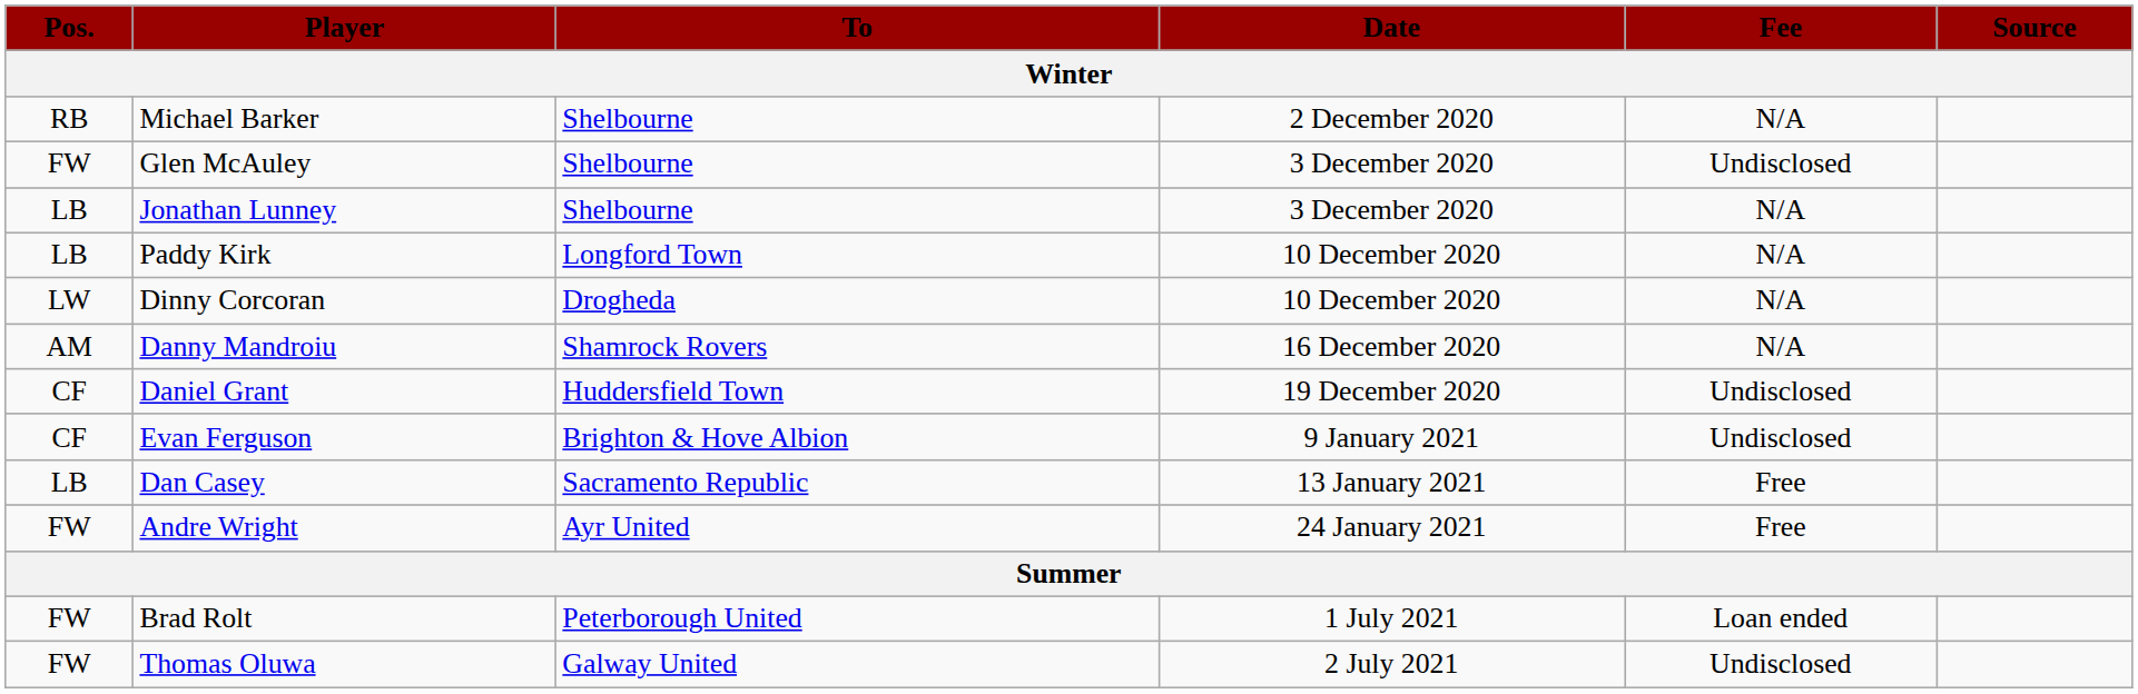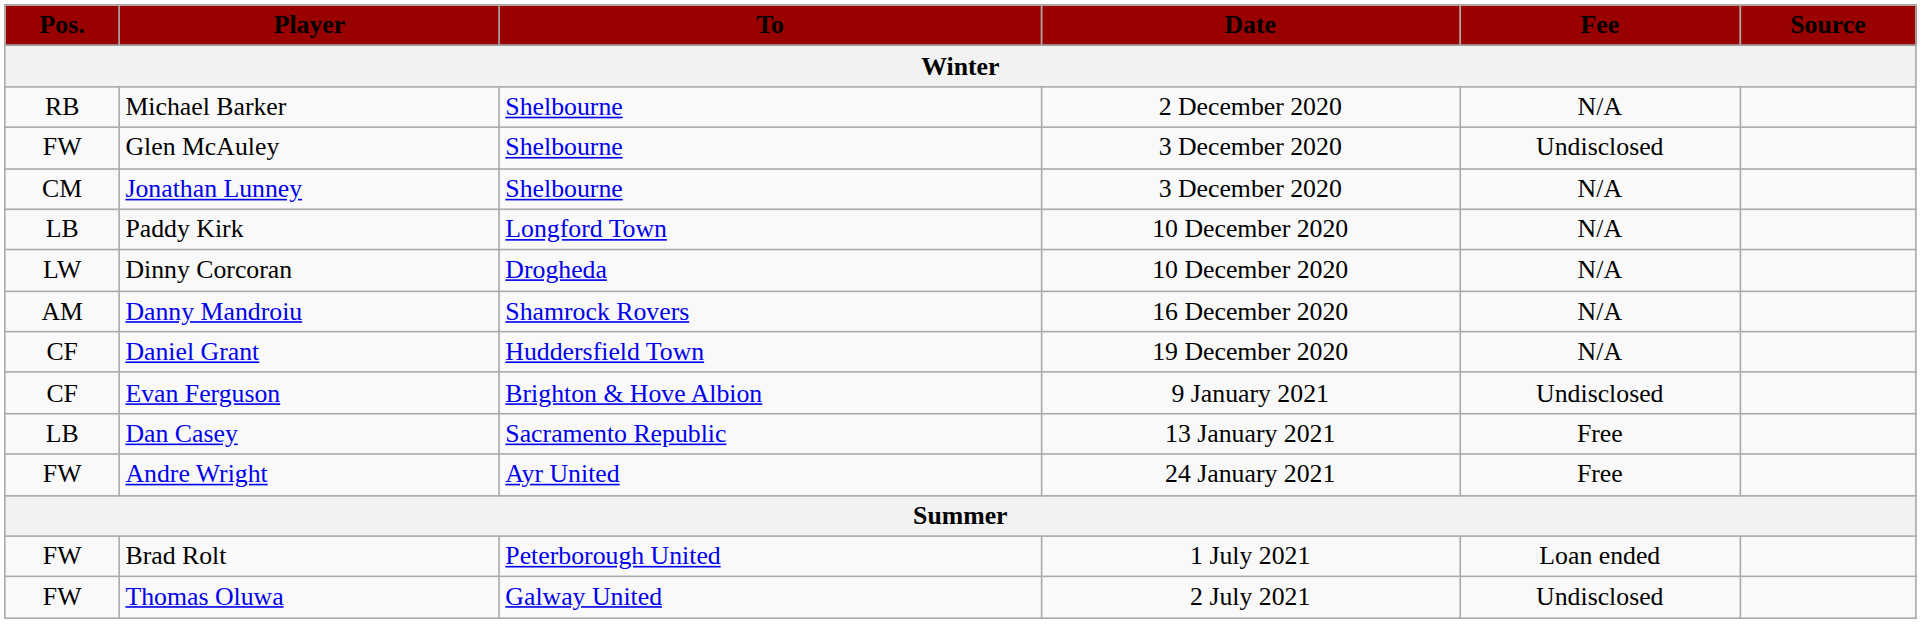 <table class="wikitable" style="text-align:center;width:75%;">
 <tr>
 <th style=background:#990000;color:#000000>Pos.</th>
 <th style=background:#990000;color:#000000>Player</th>
 <th style=background:#990000;color:#000000>To</th>
 <th style=background:#990000;color:#000000>Date</th>
 <th style=background:#990000;color:#000000>Fee</th>
 <th style=background:#990000;color:#000000>Source</th>
 </tr>
 <tr>
 <th colspan=7>Winter</th>
 </tr>
 <tr>
 <td>RB</td>
 <td align=left> Michael Barker</td>
 <td align=left> <a href='#'>Shelbourne</a></td>
 <td>2 December 2020</td>
 <td>N/A</td>
 <td></td>
 </tr>
 <tr>
 <td>FW</td>
 <td align=left> Glen McAuley</td>
 <td align=left> <a href='#'>Shelbourne</a></td>
 <td>3 December 2020</td>
 <td>Undisclosed</td>
 <td></td>
 </tr>
 <tr>
-<td>LB</td>
+<td>CM</td>
 <td align=left> <a href='#'>Jonathan Lunney</a></td>
 <td align=left> <a href='#'>Shelbourne</a></td>
 <td>3 December 2020</td>
 <td>N/A</td>
 <td></td>
 </tr>
 <tr>
 <td>LB</td>
 <td align=left> Paddy Kirk</td>
 <td align=left><a href='#'>Longford Town</a></td>
 <td>10 December 2020</td>
 <td>N/A</td>
 <td></td>
 </tr>
 <tr>
 <td>LW</td>
 <td align=left> Dinny Corcoran</td>
 <td align=left><a href='#'>Drogheda</a></td>
 <td>10 December 2020</td>
 <td>N/A</td>
 <td></td>
 </tr>
 <tr>
 <td>AM</td>
 <td align=left> <a href='#'>Danny Mandroiu</a></td>
 <td align=left><a href='#'>Shamrock Rovers</a></td>
 <td>16 December 2020</td>
 <td>N/A</td>
 <td></td>
 </tr>
 <tr>
 <td>CF</td>
 <td align=left> <a href='#'>Daniel Grant</a></td>
 <td align=left> <a href='#'>Huddersfield Town</a></td>
 <td>19 December 2020</td>
-<td>Undisclosed</td>
+<td>N/A</td>
 <td></td>
 </tr>
 <tr>
 <td>CF</td>
 <td align=left> <a href='#'>Evan Ferguson</a></td>
 <td align=left> <a href='#'>Brighton & Hove Albion</a></td>
 <td>9 January 2021</td>
 <td>Undisclosed</td>
 <td></td>
 </tr>
 <tr>
 <td>LB</td>
 <td align=left> <a href='#'>Dan Casey</a></td>
 <td align=left> <a href='#'>Sacramento Republic</a></td>
 <td>13 January 2021</td>
 <td>Free</td>
 <td></td>
 </tr>
 <tr>
 <td>FW</td>
 <td align=left> <a href='#'>Andre Wright</a></td>
 <td align=left> <a href='#'>Ayr United</a></td>
 <td>24 January 2021</td>
 <td>Free</td>
 <td></td>
 </tr>
 <tr>
 <th colspan=7>Summer</th>
 </tr>
 <tr>
 <td>FW</td>
 <td align=left> Brad Rolt</td>
 <td align=left> <a href='#'>Peterborough United</a></td>
 <td>1 July 2021</td>
 <td>Loan ended</td>
 <td></td>
 </tr>
 <tr>
 <td>FW</td>
 <td align=left> <a href='#'>Thomas Oluwa</a></td>
 <td align=left> <a href='#'>Galway United</a></td>
 <td>2 July 2021</td>
 <td>Undisclosed</td>
 <td></td>
 </tr>
 </table>
